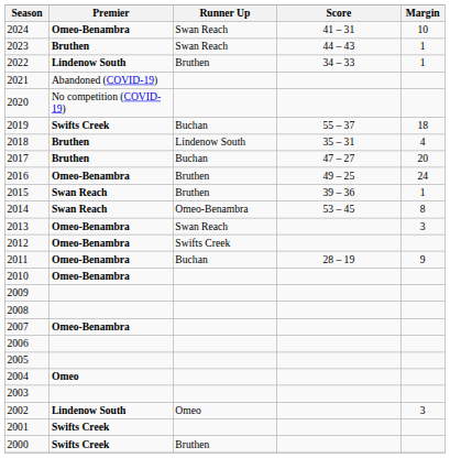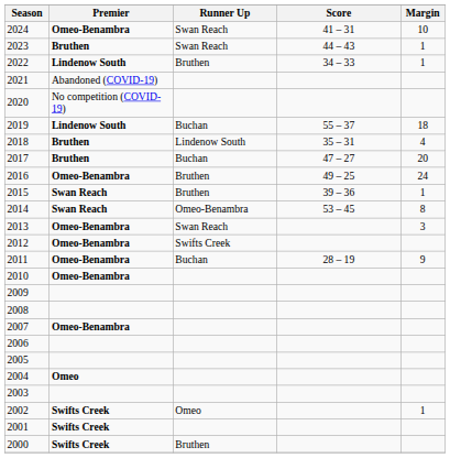 <table class="wikitable sortable">
 <tr bgcolor=#efefef>
 </tr>
 <tr>
 <th scope="col" width="60">Season</th>
 <th scope="col" width="180">Premier</th>
 <th scope="col" width="150">Runner Up</th>
 <th scope="col" width="180">Score</th>
 <th scope="col" width="60">Margin</th>
 </tr>
 <tr>
 <td>2024</td>
 <td><strong>Omeo-Benambra</strong></td>
 <td>Swan Reach</td>
 <td style="text-align:center;">41 – 31</td>
 <td style="text-align:center;">10</td>
 </tr>
 <tr>
 <td>2023</td>
 <td><strong>Bruthen</strong></td>
 <td>Swan Reach</td>
 <td style="text-align:center;">44 – 43</td>
 <td style="text-align:center;">1</td>
 </tr>
 <tr>
 <td>2022</td>
 <td><strong>Lindenow South</strong></td>
 <td>Bruthen</td>
 <td style="text-align:center;">34 – 33</td>
 <td style="text-align:center;">1</td>
 </tr>
 <tr>
 <td>2021</td>
 <td>Abandoned (<a href='#'>COVID-19</a>)</td>
 <td></td>
 <td></td>
 <td></td>
 </tr>
 <tr>
 <td>2020</td>
 <td>No competition (<a href='#'>COVID-19</a>)</td>
 <td></td>
 <td></td>
 <td></td>
 </tr>
 <tr>
 <td>2019</td>
-<td><strong>Swifts Creek</strong></td>
+<td><strong>Lindenow South</strong></td>
 <td>Buchan</td>
 <td style="text-align:center;">55 – 37</td>
 <td style="text-align:center;">18</td>
 </tr>
 <tr>
 <td>2018</td>
 <td><strong>Bruthen</strong></td>
 <td>Lindenow South</td>
 <td style="text-align:center;">35 – 31</td>
 <td style="text-align:center;">4</td>
 </tr>
 <tr>
 <td>2017</td>
 <td><strong>Bruthen</strong></td>
 <td>Buchan</td>
 <td style="text-align:center;">47 – 27</td>
 <td style="text-align:center;">20</td>
 </tr>
 <tr>
 <td>2016</td>
 <td><strong>Omeo-Benambra</strong></td>
 <td>Bruthen</td>
 <td style="text-align:center;">49 – 25</td>
 <td style="text-align:center;">24</td>
 </tr>
 <tr>
 <td>2015</td>
 <td><strong>Swan Reach</strong></td>
 <td>Bruthen</td>
 <td style="text-align:center;">39 – 36</td>
 <td style="text-align:center;">1</td>
 </tr>
 <tr>
 <td>2014</td>
 <td><strong>Swan Reach</strong></td>
 <td>Omeo-Benambra</td>
 <td style="text-align:center;">53 – 45</td>
 <td style="text-align:center;">8</td>
 </tr>
 <tr>
 <td>2013</td>
 <td><strong>Omeo-Benambra</strong></td>
 <td>Swan Reach</td>
 <td></td>
 <td style="text-align:center;">3</td>
 </tr>
 <tr>
 <td>2012</td>
 <td><strong>Omeo-Benambra</strong></td>
 <td>Swifts Creek</td>
 <td></td>
 <td></td>
 </tr>
 <tr>
 <td>2011</td>
 <td><strong>Omeo-Benambra</strong></td>
 <td>Buchan</td>
 <td style="text-align:center;">28 – 19</td>
 <td style="text-align:center;">9</td>
 </tr>
 <tr>
 <td>2010</td>
 <td><strong>Omeo-Benambra</strong></td>
 <td></td>
 <td></td>
 <td></td>
 </tr>
 <tr>
 <td>2009</td>
 <td></td>
 <td></td>
 <td></td>
 <td></td>
 </tr>
 <tr>
 <td>2008</td>
 <td></td>
 <td></td>
 <td></td>
 <td></td>
 </tr>
 <tr>
 <td>2007</td>
 <td><strong>Omeo-Benambra</strong></td>
 <td></td>
 <td></td>
 <td></td>
 </tr>
 <tr>
 <td>2006</td>
 <td></td>
 <td></td>
 <td></td>
 <td></td>
 </tr>
 <tr>
 <td>2005</td>
 <td></td>
 <td></td>
 <td></td>
 <td></td>
 </tr>
 <tr>
 <td>2004</td>
 <td><strong>Omeo</strong></td>
 <td></td>
 <td></td>
 <td></td>
 </tr>
 <tr>
 <td>2003</td>
 <td></td>
 <td></td>
 <td></td>
 <td></td>
 </tr>
 <tr>
 <td>2002</td>
-<td><strong>Lindenow South</strong></td>
+<td><strong>Swifts Creek</strong></td>
 <td>Omeo</td>
 <td></td>
-<td style="text-align:center;">3</td>
+<td style="text-align:center;">1</td>
 </tr>
 <tr>
 <td>2001</td>
 <td><strong>Swifts Creek</strong></td>
 <td></td>
 <td></td>
 <td></td>
 </tr>
 <tr>
 <td>2000</td>
 <td><strong>Swifts Creek</strong></td>
 <td>Bruthen</td>
 <td></td>
 <td></td>
 </tr>
 <tr>
 </tr>
 </table>
